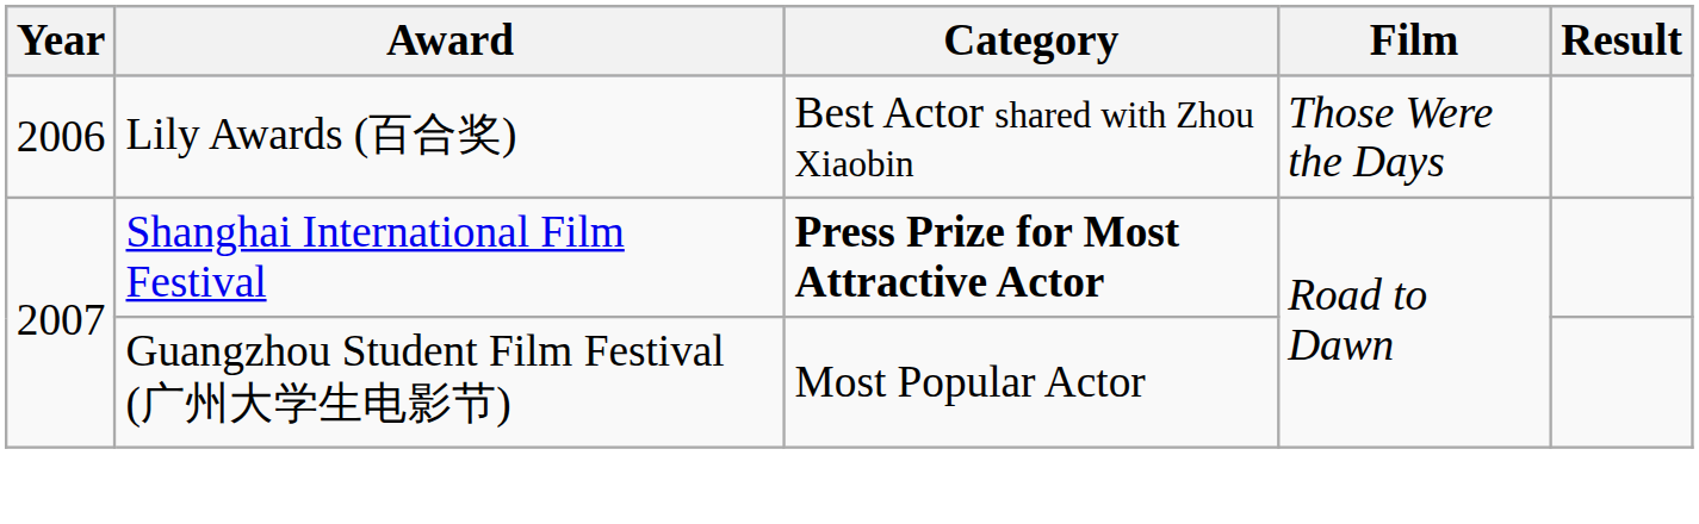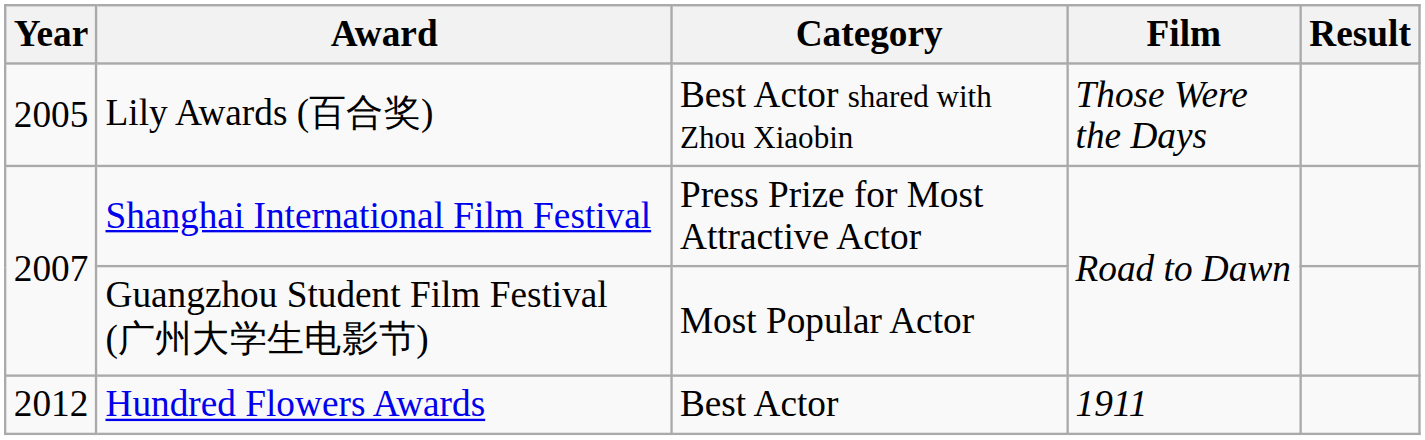 <table class="wikitable">
 <tr style="background:#b0c4de; text-align:center;">
 <th>Year</th>
 <th>Award</th>
 <th>Category</th>
 <th>Film</th>
 <th>Result</th>
 </tr>
 <tr>
-<td rowspan=1>2006</td>
+<td rowspan=1>2005</td>
 <td>Lily Awards (百合奖)</td>
 <td>Best Actor <small>shared with Zhou Xiaobin</small></td>
 <td><em>Those Were the Days</em></td>
 <td></td>
 </tr>
 <tr>
 <td rowspan=2>2007</td>
 <td><a href='#'>Shanghai International Film Festival</a></td>
-<td><strong>Press Prize for Most Attractive Actor</strong></td>
+<td>Press Prize for Most Attractive Actor</td>
 <td rowspan=2><em>Road to Dawn</em></td>
 <td></td>
 </tr>
 <tr>
 <td>Guangzhou Student Film Festival (广州大学生电影节)</td>
 <td>Most Popular Actor</td>
 <td></td>
 </tr>
+<tr>
+<td rowspan=1>2012</td>
+<td><a href='#'>Hundred Flowers Awards</a></td>
+<td>Best Actor</td>
+<td><em>1911</em></td>
+<td></td>
+</tr>
 </table>
